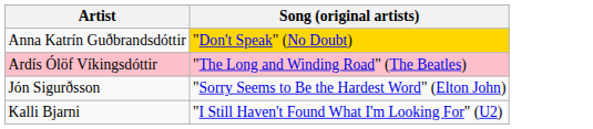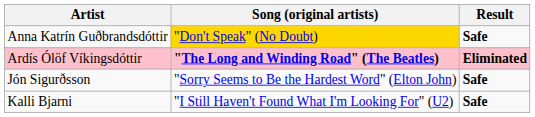 <table class=wikitable>
 <tr>
 <th>Artist</th>
 <th>Song (original artists)</th>
+<th>Result</th>
 </tr>
 <tr>
 <td>Anna Katrín Guðbrandsdóttir</td>
 <td style="background: gold;">"<a href='#'>Don't Speak</a>" (<a href='#'>No Doubt</a>)</td>
+<td><strong>Safe</strong></td>
 </tr>
 <tr style="background:pink;">
 <td>Ardís Ólöf Víkingsdóttir</td>
-<td>"<a href='#'>The Long and Winding Road</a>" (<a href='#'>The Beatles</a>)</td>
+<td><strong>"<a href='#'>The Long and Winding Road</a>" (<a href='#'>The Beatles</a>)</strong></td>
+<td><strong>Eliminated</strong></td>
 </tr>
 <tr>
 <td>Jón Sigurðsson</td>
 <td>"<a href='#'>Sorry Seems to Be the Hardest Word</a>" (<a href='#'>Elton John</a>)</td>
+<td><strong>Safe</strong></td>
 </tr>
 <tr>
 <td>Kalli Bjarni</td>
 <td>"<a href='#'>I Still Haven't Found What I'm Looking For</a>" (<a href='#'>U2</a>)</td>
+<td><strong>Safe</strong></td>
 </tr>
 </table>
